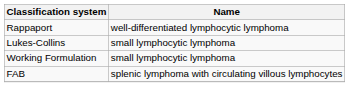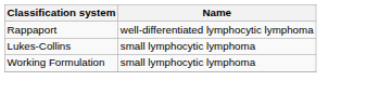 <table class="wikitable">
 <tr>
 <th><strong>Classification system</strong></th>
 <th><strong>Name</strong></th>
 </tr>
 <tr>
 <td>Rappaport</td>
 <td>well-differentiated lymphocytic lymphoma</td>
 </tr>
 <tr>
 <td>Lukes-Collins</td>
 <td>small lymphocytic lymphoma</td>
 </tr>
 <tr>
 <td>Working Formulation</td>
 <td>small lymphocytic lymphoma</td>
 </tr>
 <tr>
-<td>FAB</td>
-<td>splenic lymphoma with circulating villous lymphocytes</td>
-</tr>
-<tr>
 </tr>
 </table>
